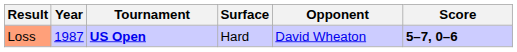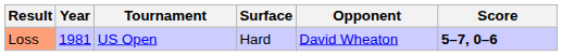 <table class="sortable wikitable">
 <tr>
 <th style="width:40px;">Result</th>
 <th style="width:30px;">Year</th>
 <th style="width:150px;">Tournament</th>
 <th style="width:50px;">Surface</th>
 <th style="width:150px;">Opponent</th>
 <th style="width:125px;" class="unsortable">Score</th>
 </tr>
 <tr style="background:#ccccff;">
 <td style="background:#ffa07a;">Loss</td>
-<td><a href='#'>1987</a></td>
-<td><strong><a href='#'>US Open</a></strong></td>
+<td><a href='#'>1981</a></td>
+<td><a href='#'>US Open</a></td>
 <td>Hard</td>
 <td> <a href='#'>David Wheaton</a></td>
 <td><strong>5–7, 0–6</strong></td>
 </tr>
 </table>
